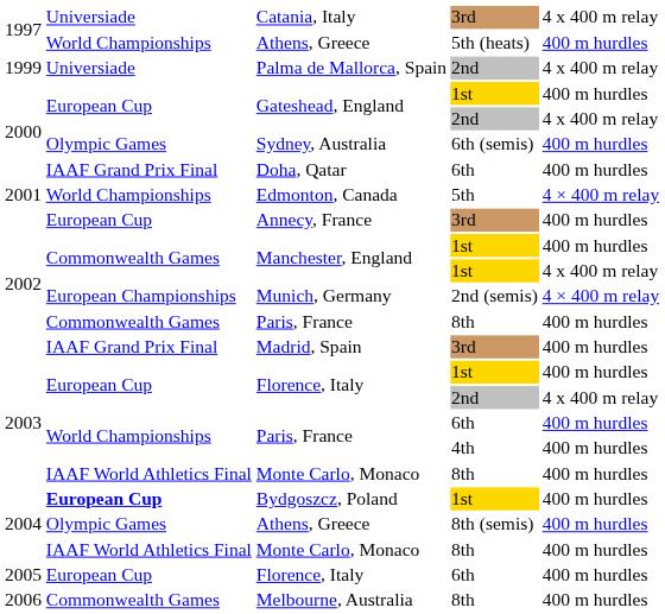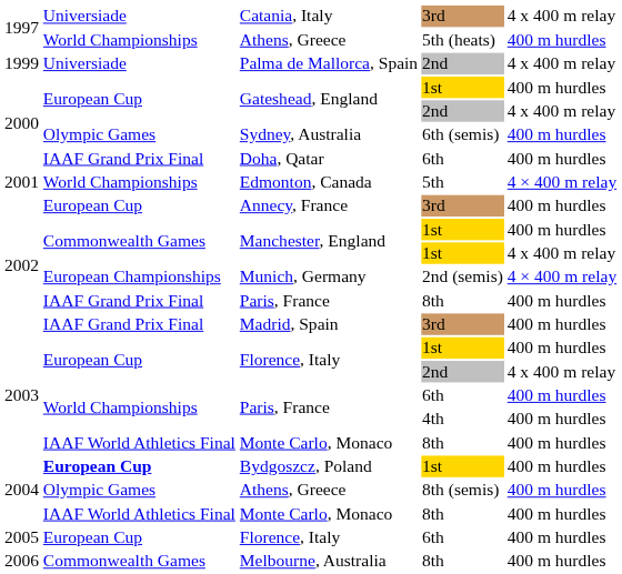 <table>
 <tr>
 <td rowspan=2>1997</td>
 <td><a href='#'>Universiade</a></td>
 <td><a href='#'>Catania</a>, Italy</td>
 <td bgcolor=cc9966>3rd</td>
 <td>4 x 400 m relay</td>
 </tr>
 <tr>
 <td><a href='#'>World Championships</a></td>
 <td><a href='#'>Athens</a>, Greece</td>
 <td>5th (heats)</td>
 <td><a href='#'>400 m hurdles</a></td>
 </tr>
 <tr>
 <td>1999</td>
 <td><a href='#'>Universiade</a></td>
 <td><a href='#'>Palma de Mallorca</a>, Spain</td>
 <td bgcolor=silver>2nd</td>
 <td>4 x 400 m relay</td>
 </tr>
 <tr>
 <td rowspan=4>2000</td>
 <td rowspan=2><a href='#'>European Cup</a></td>
 <td rowspan=2><a href='#'>Gateshead</a>, England</td>
 <td bgcolor=gold>1st</td>
 <td>400 m hurdles</td>
 </tr>
 <tr>
 <td bgcolor=silver>2nd</td>
 <td>4 x 400 m relay</td>
 </tr>
 <tr>
 <td><a href='#'>Olympic Games</a></td>
 <td><a href='#'>Sydney</a>, Australia</td>
 <td>6th (semis)</td>
 <td><a href='#'>400 m hurdles</a></td>
 </tr>
 <tr>
 <td><a href='#'>IAAF Grand Prix Final</a></td>
 <td><a href='#'>Doha</a>, Qatar</td>
 <td>6th</td>
 <td>400 m hurdles</td>
 </tr>
 <tr>
 <td>2001</td>
 <td><a href='#'>World Championships</a></td>
 <td><a href='#'>Edmonton</a>, Canada</td>
 <td>5th</td>
 <td><a href='#'>4 × 400 m relay</a></td>
 </tr>
 <tr>
 <td rowspan=6>2002</td>
 <td><a href='#'>European Cup</a></td>
 <td><a href='#'>Annecy</a>, France</td>
 <td bgcolor=cc9966>3rd</td>
 <td>400 m hurdles</td>
 </tr>
 <tr>
 <td rowspan=2><a href='#'>Commonwealth Games</a></td>
 <td rowspan=2><a href='#'>Manchester</a>, England</td>
 <td bgcolor=gold>1st</td>
 <td>400 m hurdles</td>
 </tr>
 <tr>
 <td bgcolor=gold>1st</td>
 <td>4 x 400 m relay</td>
 </tr>
 <tr>
 <td><a href='#'>European Championships</a></td>
 <td><a href='#'>Munich</a>, Germany</td>
 <td>2nd (semis)</td>
 <td><a href='#'>4 × 400 m relay</a></td>
 </tr>
 <tr>
-<td><a href='#'>Commonwealth Games</a></td>
+<td><a href='#'>IAAF Grand Prix Final</a></td>
 <td><a href='#'>Paris</a>, France</td>
 <td>8th</td>
 <td>400 m hurdles</td>
 </tr>
 <tr>
 <td><a href='#'>IAAF Grand Prix Final</a></td>
 <td><a href='#'>Madrid</a>, Spain</td>
 <td bgcolor=cc9966>3rd</td>
 <td>400 m hurdles</td>
 </tr>
 <tr>
 <td rowspan=5>2003</td>
 <td rowspan=2><a href='#'>European Cup</a></td>
 <td rowspan=2><a href='#'>Florence</a>, Italy</td>
 <td bgcolor=gold>1st</td>
 <td>400 m hurdles</td>
 </tr>
 <tr>
 <td bgcolor=silver>2nd</td>
 <td>4 x 400 m relay</td>
 </tr>
 <tr>
 <td rowspan=2><a href='#'>World Championships</a></td>
 <td rowspan=2><a href='#'>Paris</a>, France</td>
 <td>6th</td>
 <td><a href='#'>400 m hurdles</a></td>
 </tr>
 <tr>
 <td>4th</td>
 <td>400 m hurdles</td>
 </tr>
 <tr>
 <td><a href='#'>IAAF World Athletics Final</a></td>
 <td><a href='#'>Monte Carlo</a>, Monaco</td>
 <td>8th</td>
 <td>400 m hurdles</td>
 </tr>
 <tr>
 <td rowspan=3>2004</td>
 <td><strong><a href='#'>European Cup</a></strong></td>
 <td><a href='#'>Bydgoszcz</a>, Poland</td>
 <td bgcolor=gold>1st</td>
 <td>400 m hurdles</td>
 </tr>
 <tr>
 <td><a href='#'>Olympic Games</a></td>
 <td><a href='#'>Athens</a>, Greece</td>
 <td>8th (semis)</td>
 <td><a href='#'>400 m hurdles</a></td>
 </tr>
 <tr>
 <td><a href='#'>IAAF World Athletics Final</a></td>
 <td><a href='#'>Monte Carlo</a>, Monaco</td>
 <td>8th</td>
 <td>400 m hurdles</td>
 </tr>
 <tr>
 <td>2005</td>
 <td><a href='#'>European Cup</a></td>
 <td><a href='#'>Florence</a>, Italy</td>
 <td>6th</td>
 <td>400 m hurdles</td>
 </tr>
 <tr>
 <td>2006</td>
 <td><a href='#'>Commonwealth Games</a></td>
 <td><a href='#'>Melbourne</a>, Australia</td>
 <td>8th</td>
 <td>400 m hurdles</td>
 </tr>
 </table>
